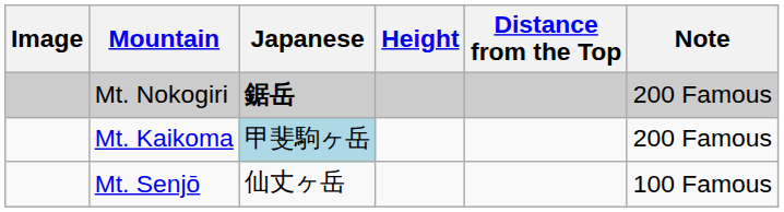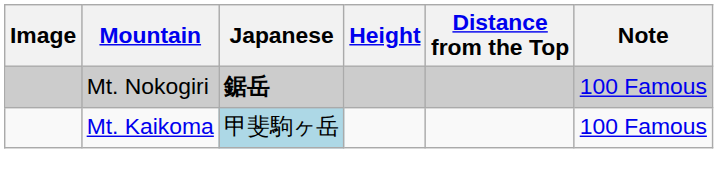 <table class="wikitable">
 <tr>
 <th>Image</th>
 <th><a href='#'>Mountain</a></th>
 <th>Japanese</th>
 <th><a href='#'>Height</a></th>
 <th><a href='#'>Distance</a><br>from the Top</th>
 <th>Note</th>
 </tr>
 <tr style="background-color:#ccc">
 <td></td>
 <td>Mt. Nokogiri</td>
 <td><strong>鋸岳</strong></td>
 <td></td>
 <td></td>
-<td>200 Famous</td>
+<td><a href='#'>100 Famous</a></td>
 </tr>
 <tr>
 <td></td>
 <td><a href='#'>Mt. Kaikoma</a></td>
 <td style="background: lightblue;">甲斐駒ヶ岳</td>
 <td></td>
 <td></td>
-<td>200 Famous</td>
-</tr>
-<tr>
-<td></td>
-<td><a href='#'>Mt. Senjō</a></td>
-<td>仙丈ヶ岳</td>
-<td></td>
-<td></td>
-<td>100 Famous</td>
+<td><a href='#'>100 Famous</a></td>
 </tr>
 </table>
